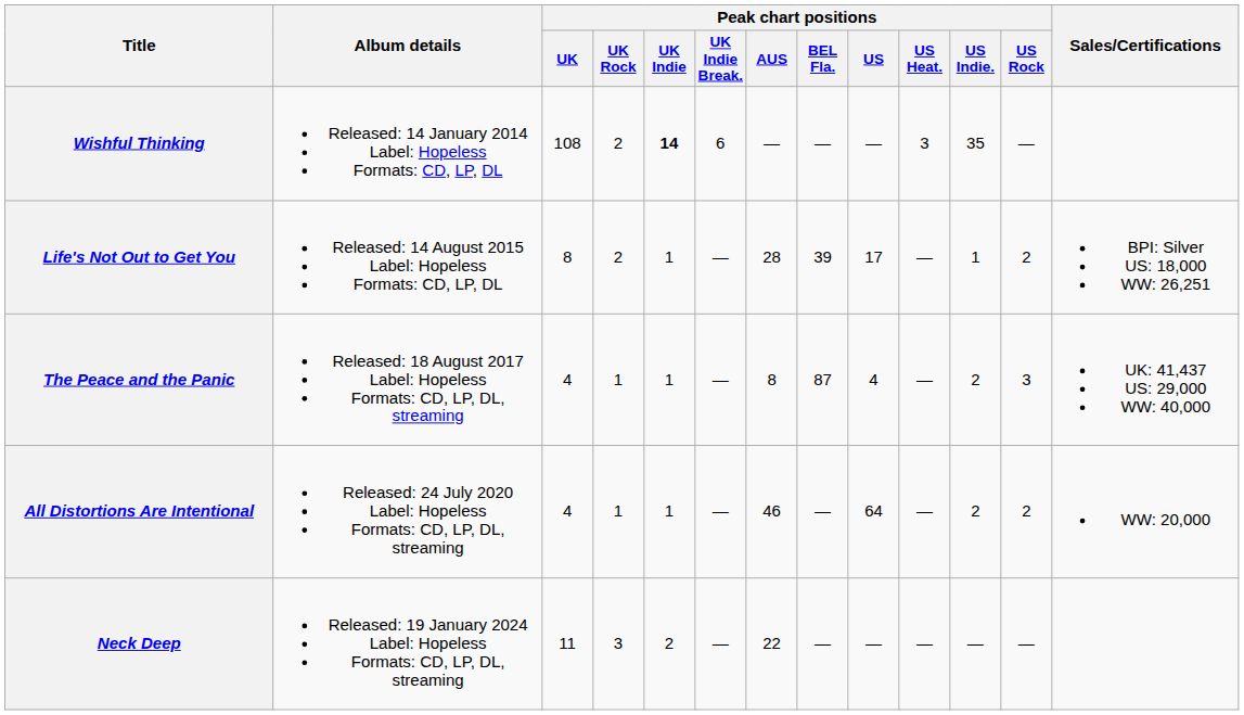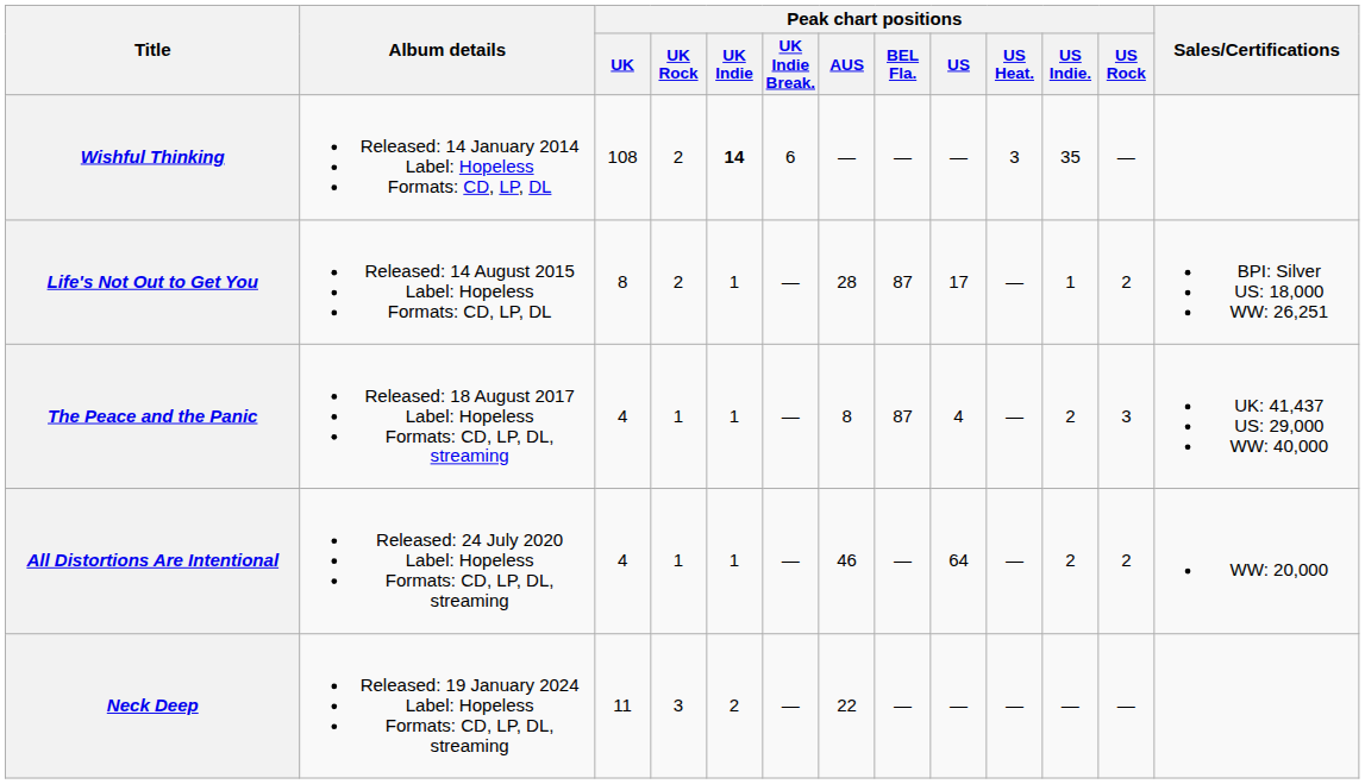 <table class="wikitable plainrowheaders" style="text-align:center;">
 <tr>
 <th scope="col" rowspan="2" style="width:16em;">Title</th>
 <th scope="col" rowspan="2" style="width:16em;">Album details</th>
 <th scope="col" colspan="10">Peak chart positions</th>
 <th scope="col" rowspan="2" style="width:11em;">Sales/Certifications</th>
 </tr>
 <tr>
 <th scope="col" style="width:3em;font-size:90%;"><a href='#'>UK</a><br></th>
 <th scope="col" style="width:3em;font-size:90%;"><a href='#'>UK<br>Rock</a><br></th>
 <th scope="col" style="width:3em;font-size:90%;"><a href='#'>UK<br>Indie</a><br></th>
 <th scope="col" style="width:3em;font-size:90%;"><a href='#'>UK<br>Indie<br>Break.</a><br></th>
 <th scope="col" style="width:3em;font-size:90%;"><a href='#'>AUS</a><br></th>
 <th scope="col" style="width:3em;font-size:90%;"><a href='#'>BEL<br>Fla.</a><br></th>
 <th scope="col" style="width:3em;font-size:90%;"><a href='#'>US</a><br></th>
 <th scope="col" style="width:3em;font-size:90%;"><a href='#'>US<br>Heat.</a><br></th>
 <th scope="col" style="width:3em;font-size:90%;"><a href='#'>US<br>Indie.</a><br></th>
 <th scope="col" style="width:3em;font-size:90%;"><a href='#'>US<br>Rock</a><br></th>
 </tr>
 <tr>
 <th scope="row"><em><a href='#'>Wishful Thinking</a></em></th>
 <td><br><ul><li>Released: 14 January 2014</li><li>Label: <a href='#'>Hopeless</a></li><li>Formats: <a href='#'>CD</a>, <a href='#'>LP</a>, <a href='#'>DL</a></li></ul></td>
 <td>108</td>
 <td>2</td>
 <td><strong>14</strong></td>
 <td>6</td>
 <td>—</td>
 <td>—</td>
 <td>—</td>
 <td>3</td>
 <td>35</td>
 <td>—</td>
 <td></td>
 </tr>
 <tr>
 <th scope="row"><em><a href='#'>Life's Not Out to Get You</a></em></th>
 <td><br><ul><li>Released: 14 August 2015</li><li>Label: Hopeless</li><li>Formats: CD, LP, DL</li></ul></td>
 <td>8</td>
 <td>2</td>
 <td>1</td>
 <td>—</td>
 <td>28</td>
-<td>39</td>
+<td>87</td>
 <td>17</td>
 <td>—</td>
 <td>1</td>
 <td>2</td>
 <td><br><ul><li>BPI: Silver</li><li>US: 18,000</li><li>WW: 26,251</li></ul></td>
 </tr>
 <tr>
 <th scope="row"><em><a href='#'>The Peace and the Panic</a></em></th>
 <td><br><ul><li>Released: 18 August 2017</li><li>Label: Hopeless</li><li>Formats: CD, LP, DL, <a href='#'>streaming</a></li></ul></td>
 <td>4</td>
 <td>1</td>
 <td>1</td>
 <td>—</td>
 <td>8</td>
 <td>87</td>
 <td>4</td>
 <td>—</td>
 <td>2</td>
 <td>3</td>
 <td><br><ul><li>UK: 41,437</li><li>US: 29,000</li><li>WW: 40,000</li></ul></td>
 </tr>
 <tr>
 <th scope="row"><em><a href='#'>All Distortions Are Intentional</a></em></th>
 <td><br><ul><li>Released: 24 July 2020</li><li>Label: Hopeless</li><li>Formats: CD, LP, DL, streaming</li></ul></td>
 <td>4</td>
 <td>1</td>
 <td>1</td>
 <td>—</td>
 <td>46</td>
 <td>—</td>
 <td>64</td>
 <td>—</td>
 <td>2</td>
 <td>2</td>
 <td><br><ul><li>WW: 20,000</li></ul></td>
 </tr>
 <tr>
 <th scope="row"><em><a href='#'>Neck Deep</a></em></th>
 <td><br><ul><li>Released: 19 January 2024</li><li>Label: Hopeless</li><li>Formats: CD, LP, DL, streaming</li></ul></td>
 <td>11</td>
 <td>3</td>
 <td>2</td>
 <td>—</td>
 <td>22<br></td>
 <td>—</td>
 <td>—</td>
 <td>—</td>
 <td>—</td>
 <td>—</td>
 <td></td>
 </tr>
 </table>
